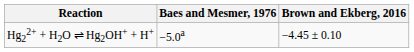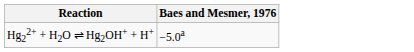 <table class="wikitable">
 <tr>
 <th>Reaction</th>
 <th>Baes and Mesmer, 1976</th>
-<th>Brown and Ekberg, 2016</th>
 </tr>
 <tr>
 <td>Hg<sub>2</sub><sup>2+</sup> + H<sub>2</sub>O ⇌ Hg<sub>2</sub>OH<sup>+</sup> + H<sup>+</sup></td>
 <td>−5.0<sup>a</sup></td>
-<td>−4.45 ± 0.10</td>
 </tr>
 </table>
